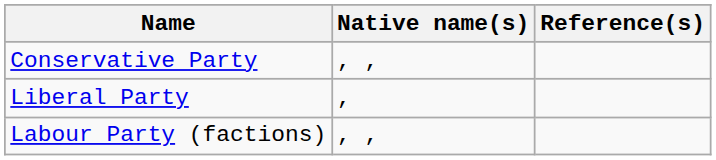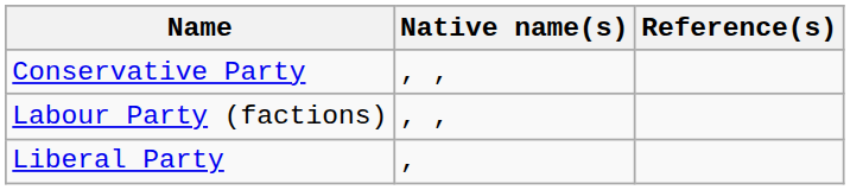 <table class="wikitable">
 <tr>
 <th>Name</th>
 <th>Native name(s)</th>
 <th>Reference(s)</th>
 </tr>
 <tr>
 <td><a href='#'>Conservative Party</a></td>
 <td>, , </td>
 <td></td>
 </tr>
 <tr>
+<td><a href='#'>Labour Party</a> (factions)</td>
+<td>, , </td>
+<td></td>
+</tr>
+<tr>
 <td><a href='#'>Liberal Party</a></td>
 <td>, </td>
 <td></td>
 </tr>
-<tr>
-<td><a href='#'>Labour Party</a> (factions)</td>
-<td>, , </td>
-<td></td>
-</tr>
 </table>
